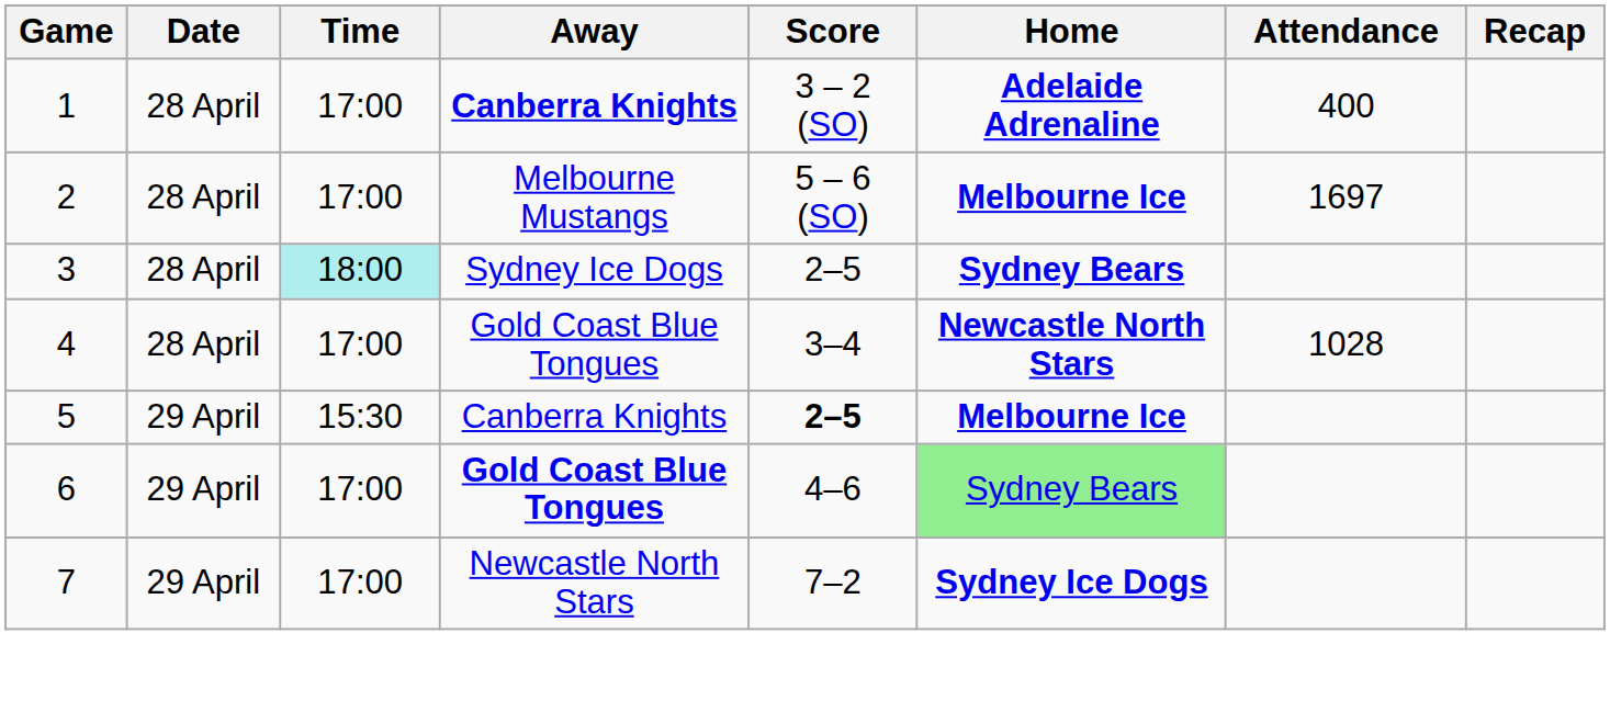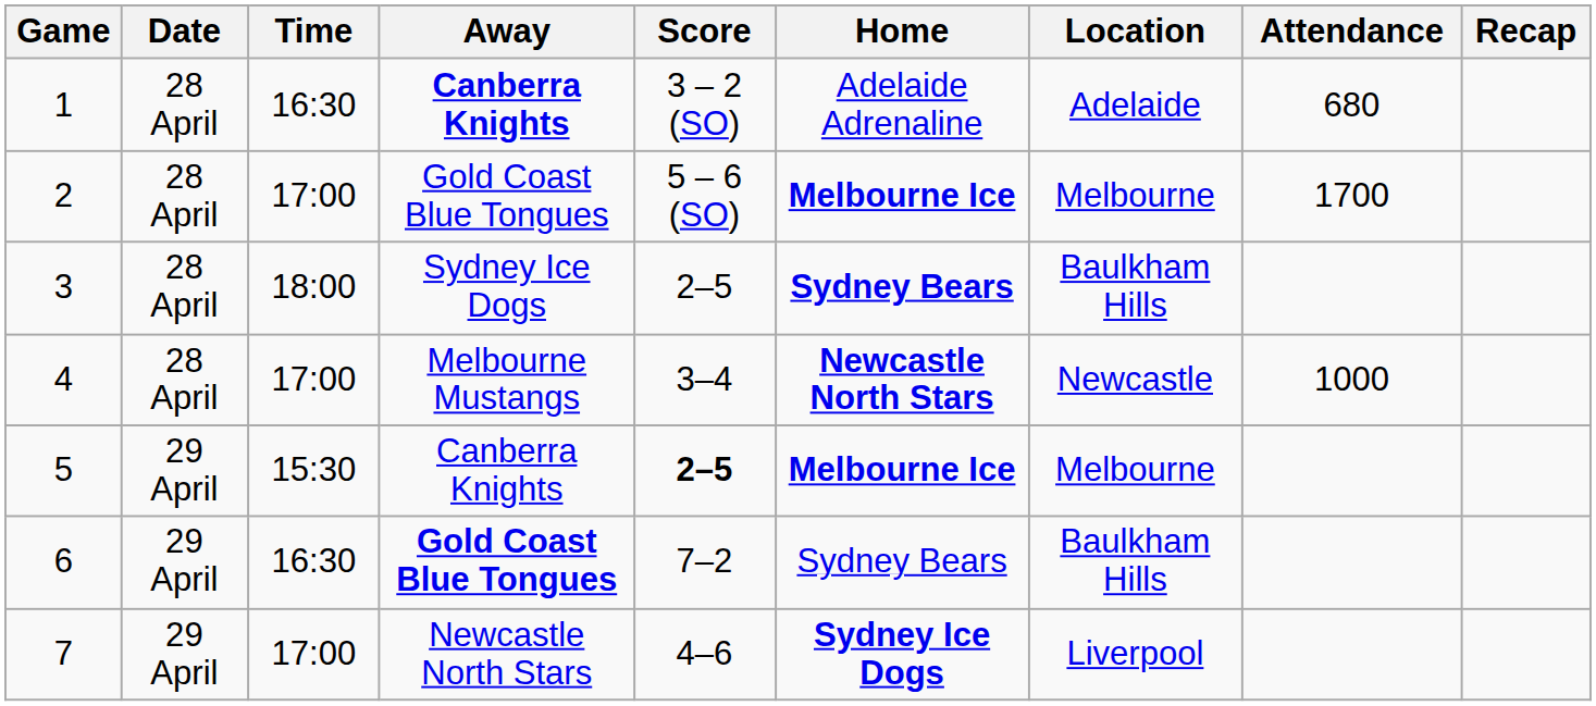 <table class="wikitable" width="85%" style="margin: 1em auto 1em auto">
 <tr>
 <th width="1%">Game</th>
 <th width="6%">Date</th>
 <th width="6%">Time</th>
 <th width="12%">Away</th>
 <th width="6%">Score</th>
 <th width="12%">Home</th>
+<th width="7%">Location</th>
 <th width="4%">Attendance</th>
 <th width="2%">Recap</th>
 </tr>
 <tr align="center">
 <td>1</td>
 <td>28 April</td>
-<td>17:00</td>
+<td>16:30</td>
 <td><strong><a href='#'>Canberra Knights</a></strong></td>
 <td>3 – 2 (<a href='#'>SO</a>)</td>
-<td><strong><a href='#'>Adelaide Adrenaline</a></strong></td>
-<td>400</td>
+<td><a href='#'>Adelaide Adrenaline</a></td>
+<td><a href='#'>Adelaide</a></td>
+<td>680</td>
 <td></td>
 </tr>
 <tr align="center">
 <td>2</td>
 <td>28 April</td>
 <td>17:00</td>
-<td><a href='#'>Melbourne Mustangs</a></td>
+<td><a href='#'>Gold Coast Blue Tongues</a></td>
 <td>5 – 6 (<a href='#'>SO</a>)</td>
 <td><strong><a href='#'>Melbourne Ice</a></strong></td>
-<td>1697</td>
+<td><a href='#'>Melbourne</a></td>
+<td>1700</td>
 <td></td>
 </tr>
 <tr align="center">
 <td>3</td>
 <td>28 April</td>
-<td style="background: paleturquoise;">18:00</td>
+<td>18:00</td>
 <td><a href='#'>Sydney Ice Dogs</a></td>
 <td>2–5</td>
 <td><strong><a href='#'>Sydney Bears</a></strong></td>
+<td><a href='#'>Baulkham Hills</a></td>
 <td></td>
 <td></td>
 </tr>
 <tr align="center">
 <td>4</td>
 <td>28 April</td>
 <td>17:00</td>
-<td><a href='#'>Gold Coast Blue Tongues</a></td>
+<td><a href='#'>Melbourne Mustangs</a></td>
 <td>3–4</td>
 <td><strong><a href='#'>Newcastle North Stars</a></strong></td>
-<td>1028</td>
+<td><a href='#'>Newcastle</a></td>
+<td>1000</td>
 <td></td>
 </tr>
 <tr align="center">
 <td>5</td>
 <td>29 April</td>
 <td>15:30</td>
 <td><a href='#'>Canberra Knights</a></td>
 <td><strong>2–5</strong></td>
 <td><strong><a href='#'>Melbourne Ice</a></strong></td>
+<td><a href='#'>Melbourne</a></td>
 <td></td>
 <td></td>
 </tr>
 <tr align="center">
 <td>6</td>
 <td>29 April</td>
-<td>17:00</td>
+<td>16:30</td>
 <td><strong><a href='#'>Gold Coast Blue Tongues</a></strong></td>
-<td>4–6</td>
-<td style="background: lightgreen;"><a href='#'>Sydney Bears</a></td>
+<td>7–2</td>
+<td><a href='#'>Sydney Bears</a></td>
+<td><a href='#'>Baulkham Hills</a></td>
 <td></td>
 <td></td>
 </tr>
 <tr align="center">
 <td>7</td>
 <td>29 April</td>
 <td>17:00</td>
 <td><a href='#'>Newcastle North Stars</a></td>
-<td>7–2</td>
+<td>4–6</td>
 <td><strong><a href='#'>Sydney Ice Dogs</a></strong></td>
+<td><a href='#'>Liverpool</a></td>
 <td></td>
 <td></td>
 </tr>
 </table>
